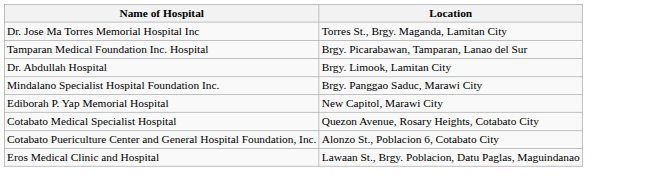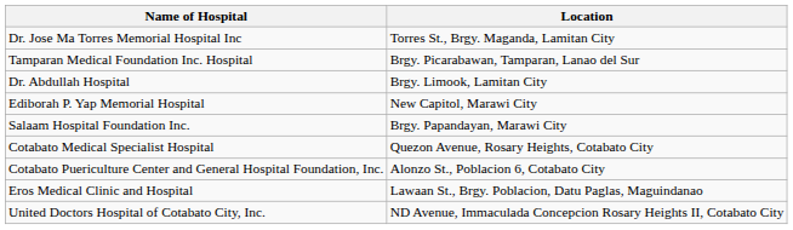 <table class="wikitable">
 <tr>
 <th>Name of Hospital</th>
 <th>Location</th>
 </tr>
 <tr style="vertical-align:middle;">
 <td>Dr. Jose Ma Torres Memorial Hospital Inc</td>
 <td>Torres St., Brgy. Maganda, Lamitan City</td>
 </tr>
 <tr style="vertical-align:middle;">
 <td>Tamparan Medical Foundation Inc. Hospital</td>
 <td>Brgy. Picarabawan, Tamparan, Lanao del Sur</td>
 </tr>
 <tr style="vertical-align:middle;">
 <td>Dr. Abdullah Hospital</td>
 <td>Brgy. Limook, Lamitan City</td>
 </tr>
 <tr style="vertical-align:middle;">
-<td>Mindalano Specialist Hospital Foundation Inc.</td>
-<td>Brgy. Panggao Saduc, Marawi City</td>
+<td>Ediborah P. Yap Memorial Hospital</td>
+<td>New Capitol, Marawi City</td>
 </tr>
 <tr style="vertical-align:middle;">
-<td>Ediborah P. Yap Memorial Hospital</td>
-<td>New Capitol, Marawi City</td>
+<td>Salaam Hospital Foundation Inc.</td>
+<td>Brgy. Papandayan, Marawi City</td>
 </tr>
 <tr style="vertical-align:middle;">
 <td>Cotabato Medical Specialist Hospital</td>
 <td>Quezon Avenue, Rosary Heights, Cotabato City</td>
 </tr>
 <tr style="vertical-align:middle;">
 <td>Cotabato Puericulture Center and General Hospital Foundation, Inc.</td>
 <td>Alonzo St., Poblacion 6, Cotabato City</td>
 </tr>
 <tr style="vertical-align:middle;">
 <td>Eros Medical Clinic and Hospital</td>
 <td>Lawaan St., Brgy. Poblacion, Datu Paglas, Maguindanao</td>
 </tr>
+<tr style="vertical-align:middle;">
+<td>United Doctors Hospital of Cotabato City, Inc.</td>
+<td>ND Avenue, Immaculada Concepcion Rosary Heights II, Cotabato City</td>
+</tr>
 </table>
